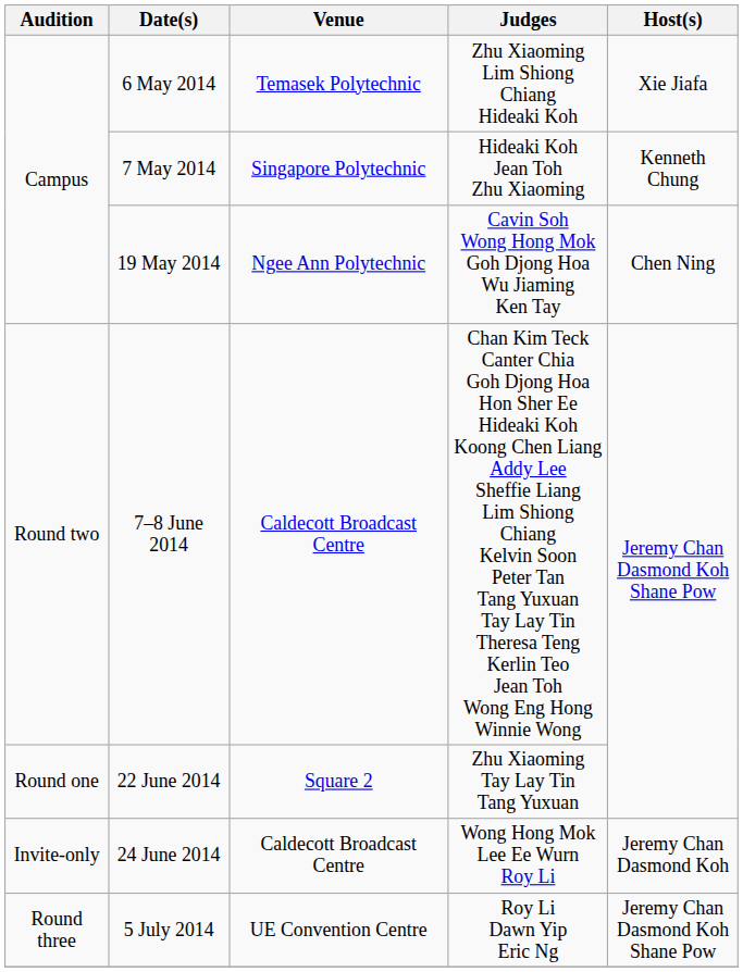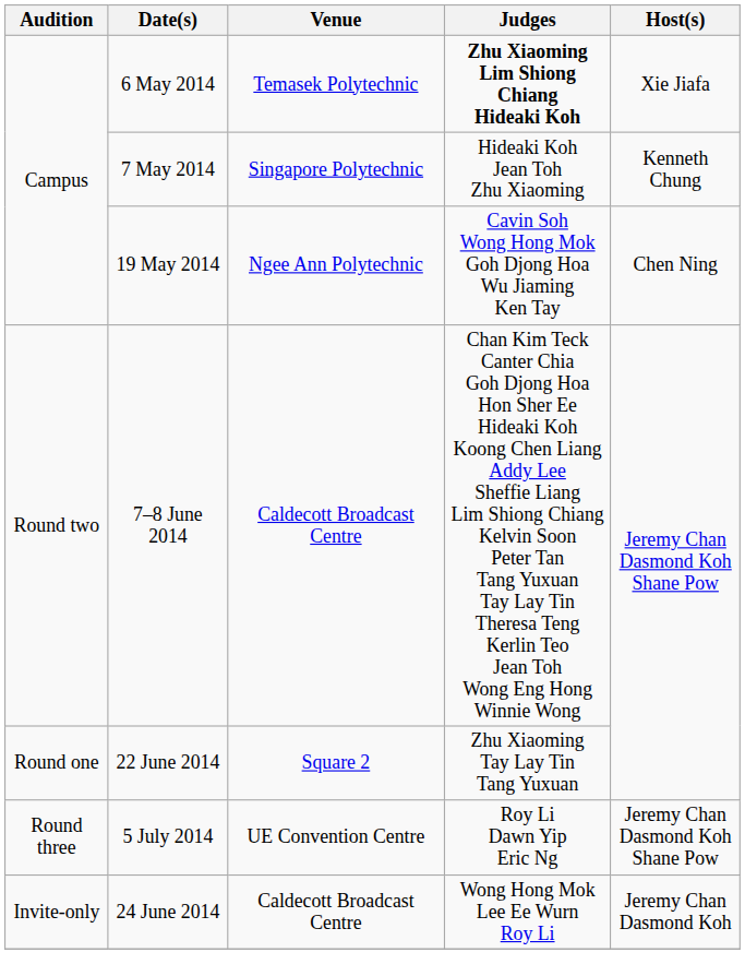 <table class="wikitable plainrowheaders" style="text-align: center;">
 <tr>
 <th scope="col">Audition</th>
 <th scope="col">Date(s)</th>
 <th scope="col">Venue</th>
 <th scope="col">Judges</th>
 <th scope="col">Host(s)</th>
 </tr>
 <tr>
 <td rowspan=3>Campus</td>
 <td>6 May 2014</td>
 <td><a href='#'>Temasek Polytechnic</a></td>
-<td>Zhu Xiaoming<br>Lim Shiong Chiang<br>Hideaki Koh</td>
+<td><strong>Zhu Xiaoming<br>Lim Shiong Chiang<br>Hideaki Koh</strong></td>
 <td>Xie Jiafa</td>
 </tr>
 <tr>
 <td>7 May 2014</td>
 <td><a href='#'>Singapore Polytechnic</a></td>
 <td>Hideaki Koh<br>Jean Toh<br>Zhu Xiaoming</td>
 <td>Kenneth Chung</td>
 </tr>
 <tr>
 <td>19 May 2014</td>
 <td><a href='#'>Ngee Ann Polytechnic</a></td>
 <td><a href='#'>Cavin Soh</a><br><a href='#'>Wong Hong Mok</a><br>Goh Djong Hoa<br>Wu Jiaming<br>Ken Tay</td>
 <td>Chen Ning</td>
 </tr>
 <tr>
 <td>Round two</td>
 <td>7–8 June 2014</td>
 <td><a href='#'>Caldecott Broadcast Centre</a></td>
 <td>Chan Kim Teck<br>Canter Chia<br>Goh Djong Hoa<br>Hon Sher Ee<br>Hideaki Koh<br>Koong Chen Liang<br><a href='#'>Addy Lee</a><br>Sheffie Liang<br>Lim Shiong Chiang<br>Kelvin Soon<br>Peter Tan<br>Tang Yuxuan<br>Tay Lay Tin<br>Theresa Teng<br>Kerlin Teo<br>Jean Toh<br>Wong Eng Hong<br>Winnie Wong</td>
 <td rowspan=2><a href='#'>Jeremy Chan</a><br><a href='#'>Dasmond Koh</a><br><a href='#'>Shane Pow</a></td>
 </tr>
 <tr>
 <td>Round one</td>
 <td>22 June 2014</td>
 <td><a href='#'>Square 2</a></td>
 <td>Zhu Xiaoming<br>Tay Lay Tin<br>Tang Yuxuan</td>
 </tr>
 <tr>
+<td>Round three</td>
+<td>5 July 2014</td>
+<td>UE Convention Centre</td>
+<td>Roy Li<br>Dawn Yip<br>Eric Ng</td>
+<td>Jeremy Chan<br>Dasmond Koh<br>Shane Pow</td>
+</tr>
+<tr>
 <td>Invite-only</td>
 <td>24 June 2014</td>
 <td>Caldecott Broadcast Centre</td>
 <td>Wong Hong Mok<br>Lee Ee Wurn<br><a href='#'>Roy Li</a></td>
 <td>Jeremy Chan<br>Dasmond Koh</td>
 </tr>
 <tr>
-<td>Round three</td>
-<td>5 July 2014</td>
-<td>UE Convention Centre</td>
-<td>Roy Li<br>Dawn Yip<br>Eric Ng</td>
-<td>Jeremy Chan<br>Dasmond Koh<br>Shane Pow</td>
-</tr>
-<tr>
 </tr>
 </table>
